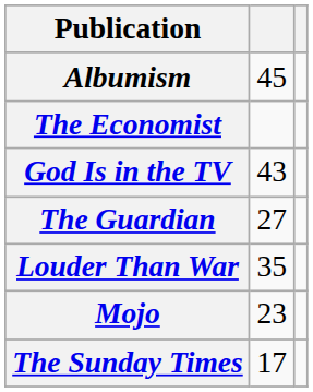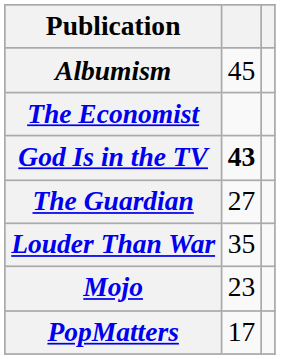 <table class="wikitable sortable plainrowheaders">
 <tr>
 <th scope="col">Publication</th>
 <th scope="col"></th>
 <th scope="col"></th>
 </tr>
 <tr>
 <th scope="row"><em>Albumism</em></th>
 <td>45</td>
 <td></td>
 </tr>
 <tr>
 <th scope="row"><em><a href='#'>The Economist</a></em></th>
 <td></td>
 <td></td>
 </tr>
 <tr>
 <th scope="row"><em><a href='#'>God Is in the TV</a></em></th>
-<td>43</td>
+<td><strong>43</strong></td>
 <td></td>
 </tr>
 <tr>
 <th scope="row"><em><a href='#'>The Guardian</a></em></th>
 <td>27</td>
 <td></td>
 </tr>
 <tr>
 <th scope="row"><em><a href='#'>Louder Than War</a></em></th>
 <td>35</td>
 <td></td>
 </tr>
 <tr>
 <th scope="row"><em><a href='#'>Mojo</a></em></th>
 <td>23</td>
 <td></td>
 </tr>
 <tr>
-<th scope="row"><em><a href='#'>The Sunday Times</a></em></th>
+<th scope="row"><em><a href='#'>PopMatters</a></em></th>
 <td>17</td>
 <td></td>
 </tr>
 </table>
